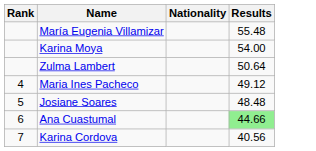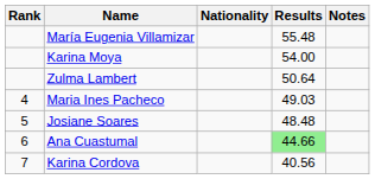 <table class="wikitable sortable" style="text-align:center">
 <tr>
 <th>Rank</th>
 <th>Name</th>
 <th>Nationality</th>
 <th>Results</th>
+<th>Notes</th>
 </tr>
 <tr>
 <td></td>
 <td align=left><a href='#'>María Eugenia Villamizar</a></td>
 <td align=left></td>
 <td>55.48</td>
+<td></td>
 </tr>
 <tr>
 <td></td>
 <td align=left><a href='#'>Karina Moya</a></td>
 <td align=left></td>
 <td>54.00</td>
+<td></td>
 </tr>
 <tr>
 <td></td>
 <td align=left><a href='#'>Zulma Lambert</a></td>
 <td align=left></td>
 <td>50.64</td>
+<td></td>
 </tr>
 <tr>
 <td>4</td>
 <td align=left><a href='#'>Maria Ines Pacheco</a></td>
 <td align=left></td>
-<td>49.12</td>
+<td>49.03</td>
+<td></td>
 </tr>
 <tr>
 <td>5</td>
 <td align=left><a href='#'>Josiane Soares</a></td>
 <td align=left></td>
 <td>48.48</td>
+<td></td>
 </tr>
 <tr>
 <td>6</td>
 <td align=left><a href='#'>Ana Cuastumal</a></td>
 <td align=left></td>
 <td style="background: lightgreen;">44.66</td>
+<td></td>
 </tr>
 <tr>
 <td>7</td>
 <td align=left><a href='#'>Karina Cordova</a></td>
 <td align=left></td>
 <td>40.56</td>
+<td></td>
 </tr>
 </table>
